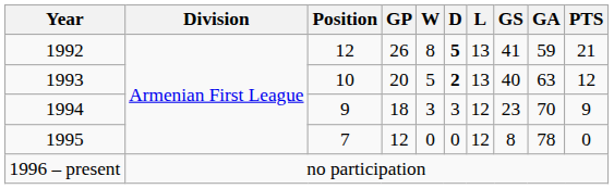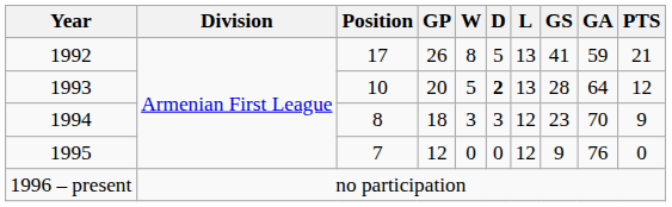 <table class="wikitable" style="text-align: center;">
 <tr>
 <th>Year</th>
 <th>Division</th>
 <th>Position</th>
 <th>GP</th>
 <th>W</th>
 <th>D</th>
 <th>L</th>
 <th>GS</th>
 <th>GA</th>
 <th>PTS</th>
 </tr>
 <tr>
 <td>1992</td>
 <td rowspan="4"><a href='#'>Armenian First League</a></td>
-<td>12</td>
+<td>17</td>
 <td>26</td>
 <td>8</td>
-<td><strong>5</strong></td>
+<td>5</td>
 <td>13</td>
 <td>41</td>
 <td>59</td>
 <td>21</td>
 </tr>
 <tr>
 <td>1993</td>
 <td>10</td>
 <td>20</td>
 <td>5</td>
 <td><strong>2</strong></td>
 <td>13</td>
-<td>40</td>
-<td>63</td>
+<td>28</td>
+<td>64</td>
 <td>12</td>
 </tr>
 <tr>
 <td>1994</td>
-<td>9</td>
+<td>8</td>
 <td>18</td>
 <td>3</td>
 <td>3</td>
 <td>12</td>
 <td>23</td>
 <td>70</td>
 <td>9</td>
 </tr>
 <tr>
 <td>1995</td>
 <td>7</td>
 <td>12</td>
 <td>0</td>
 <td>0</td>
 <td>12</td>
-<td>8</td>
-<td>78</td>
+<td>9</td>
+<td>76</td>
 <td>0</td>
 </tr>
 <tr>
 <td>1996 – present</td>
 <td colspan="9">no participation</td>
 </tr>
 </table>
